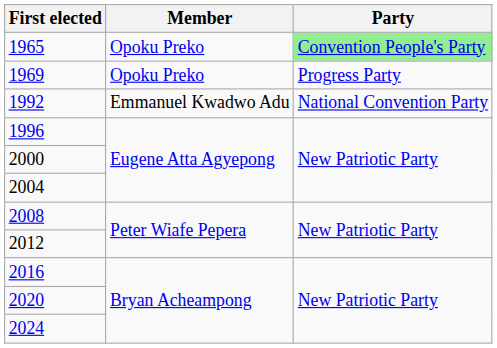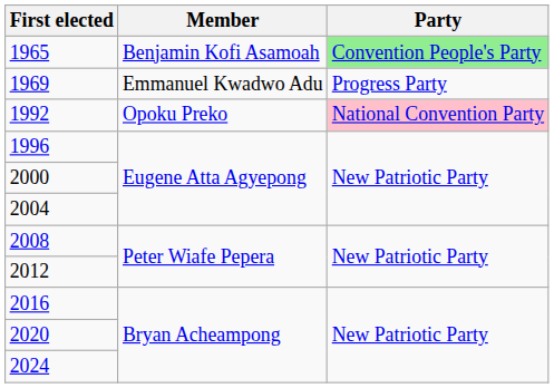 <table class="wikitable">
 <tr>
 <th>First elected</th>
 <th>Member</th>
 <th>Party</th>
 </tr>
 <tr>
 <td><a href='#'>1965</a></td>
-<td><a href='#'>Opoku Preko</a></td>
+<td><a href='#'>Benjamin Kofi Asamoah</a></td>
 <td style="background: lightgreen;"><a href='#'>Convention People's Party</a></td>
 </tr>
 <tr>
 <td><a href='#'>1969</a></td>
-<td><a href='#'>Opoku Preko</a></td>
+<td>Emmanuel Kwadwo Adu</td>
 <td><a href='#'>Progress Party</a></td>
 </tr>
 <tr>
 <td><a href='#'>1992</a></td>
-<td>Emmanuel Kwadwo Adu</td>
-<td><a href='#'>National Convention Party</a></td>
+<td><a href='#'>Opoku Preko</a></td>
+<td style="background: pink;"><a href='#'>National Convention Party</a></td>
 </tr>
 <tr>
 <td><a href='#'>1996</a></td>
 <td rowspan="3"><a href='#'>Eugene Atta Agyepong</a></td>
 <td rowspan="3"><a href='#'>New Patriotic Party</a></td>
 </tr>
 <tr>
 <td>2000</td>
 </tr>
 <tr>
 <td>2004</td>
 </tr>
 <tr>
 <td><a href='#'>2008</a></td>
 <td rowspan="2"><a href='#'>Peter Wiafe Pepera</a></td>
 <td rowspan="2"><a href='#'>New Patriotic Party</a></td>
 </tr>
 <tr>
 <td>2012</td>
 </tr>
 <tr>
 <td><a href='#'>2016</a></td>
 <td rowspan="3"><a href='#'>Bryan Acheampong</a></td>
 <td rowspan="3"><a href='#'>New Patriotic Party</a></td>
 </tr>
 <tr>
 <td><a href='#'>2020</a></td>
 </tr>
 <tr>
 <td><a href='#'>2024</a></td>
 </tr>
 </table>
